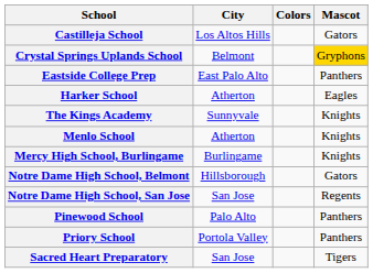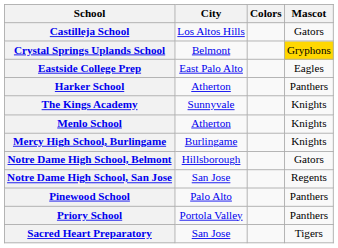 <table class="wikitable sortable" style="text-align:center;font-size:80%;">
 <tr>
 <th>School</th>
 <th>City</th>
 <th class="unsortable">Colors</th>
 <th>Mascot<br></th>
 </tr>
 <tr>
 <th><a href='#'>Castilleja School</a></th>
 <td><a href='#'>Los Altos Hills</a></td>
 <td> </td>
 <td>Gators</td>
 </tr>
 <tr>
 <th><a href='#'>Crystal Springs Uplands School</a></th>
 <td><a href='#'>Belmont</a></td>
 <td> </td>
 <td style="background: gold;">Gryphons</td>
 </tr>
 <tr>
 <th><a href='#'>Eastside College Prep</a></th>
 <td><a href='#'>East Palo Alto</a></td>
 <td> </td>
-<td>Panthers</td>
+<td>Eagles</td>
 </tr>
 <tr>
 <th><a href='#'>Harker School</a></th>
 <td><a href='#'>Atherton</a></td>
 <td> </td>
-<td>Eagles</td>
+<td>Panthers</td>
 </tr>
 <tr>
 <th><a href='#'>The Kings Academy</a></th>
 <td><a href='#'>Sunnyvale</a></td>
 <td> </td>
 <td>Knights</td>
 </tr>
 <tr>
 <th><a href='#'>Menlo School</a></th>
 <td><a href='#'>Atherton</a></td>
 <td> </td>
 <td>Knights</td>
 </tr>
 <tr>
 <th><a href='#'>Mercy High School, Burlingame</a></th>
 <td><a href='#'>Burlingame</a></td>
 <td> </td>
 <td>Knights</td>
 </tr>
 <tr>
 <th><a href='#'>Notre Dame High School, Belmont</a></th>
 <td><a href='#'>Hillsborough</a></td>
 <td> </td>
 <td>Gators</td>
 </tr>
 <tr>
 <th><a href='#'>Notre Dame High School, San Jose</a></th>
 <td><a href='#'>San Jose</a></td>
 <td> </td>
 <td>Regents</td>
 </tr>
 <tr>
 <th><a href='#'>Pinewood School</a></th>
 <td><a href='#'>Palo Alto</a></td>
 <td> </td>
 <td>Panthers</td>
 </tr>
 <tr>
 <th><a href='#'>Priory School</a></th>
 <td><a href='#'>Portola Valley</a></td>
 <td> </td>
 <td>Panthers</td>
 </tr>
 <tr>
 <th><a href='#'>Sacred Heart Preparatory</a></th>
 <td><a href='#'>San Jose</a></td>
 <td> </td>
 <td>Tigers</td>
 </tr>
 </table>
